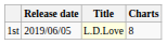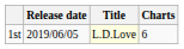 <table class=wikitable style="font-size:small">
 <tr>
 <th></th>
 <th>Release date</th>
 <th>Title</th>
 <th>Charts</th>
 </tr>
 <tr>
 <td>1st</td>
 <td>2019/06/05</td>
 <td style="background: lightyellow;">L.D.Love</td>
-<td>8</td>
+<td>6</td>
 </tr>
 </table>
